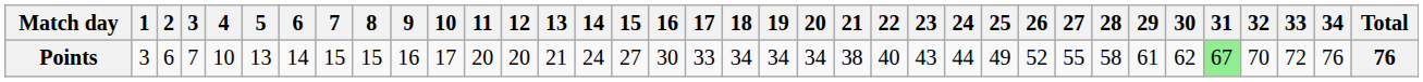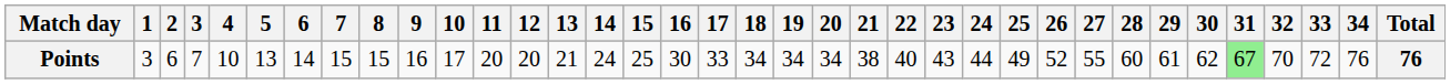 <table class="wikitable" style="width:100%; font-size:85%;">
 <tr valign=top>
 <th align=center>Match day</th>
 <th align=center>1</th>
 <th align=center>2</th>
 <th align=center>3</th>
 <th align=center>4</th>
 <th align=center>5</th>
 <th align=center>6</th>
 <th align=center>7</th>
 <th align=center>8</th>
 <th align=center>9</th>
 <th align=center>10</th>
 <th align=center>11</th>
 <th align=center>12</th>
 <th align=center>13</th>
 <th align=center>14</th>
 <th align=center>15</th>
 <th align=center>16</th>
 <th align=center>17</th>
 <th align=center>18</th>
 <th align=center>19</th>
 <th align=center>20</th>
 <th align=center>21</th>
 <th align=center>22</th>
 <th align=center>23</th>
 <th align=center>24</th>
 <th align=center>25</th>
 <th align=center>26</th>
 <th align=center>27</th>
 <th align=center>28</th>
 <th align=center>29</th>
 <th align=center>30</th>
 <th align=center>31</th>
 <th align=center>32</th>
 <th align=center>33</th>
 <th align=center>34</th>
 <th align=center><strong>Total</strong></th>
 </tr>
 <tr>
 <th align=center>Points</th>
 <td align=center>3</td>
 <td align=center>6</td>
 <td align=center>7</td>
 <td align=center>10</td>
 <td align=center>13</td>
 <td align=center>14</td>
 <td align=center>15</td>
 <td align=center>15</td>
 <td align=center>16</td>
 <td align=center>17</td>
 <td align=center>20</td>
 <td align=center>20</td>
 <td align=center>21</td>
 <td align=center>24</td>
-<td align=center>27</td>
+<td align=center>25</td>
 <td align=center>30</td>
 <td align=center>33</td>
 <td align=center>34</td>
 <td align=center>34</td>
 <td align=center>34</td>
 <td align=center>38</td>
 <td align=center>40</td>
 <td align=center>43</td>
 <td align=center>44</td>
 <td align=center>49</td>
 <td align=center>52</td>
 <td align=center>55</td>
-<td align=center>58</td>
+<td align=center>60</td>
 <td align=center>61</td>
 <td align=center>62</td>
 <td align=center style="background: lightgreen;">67</td>
 <td align=center>70</td>
 <td align=center>72</td>
 <td align=center>76</td>
 <th align=center><strong>76</strong></th>
 </tr>
 </table>
